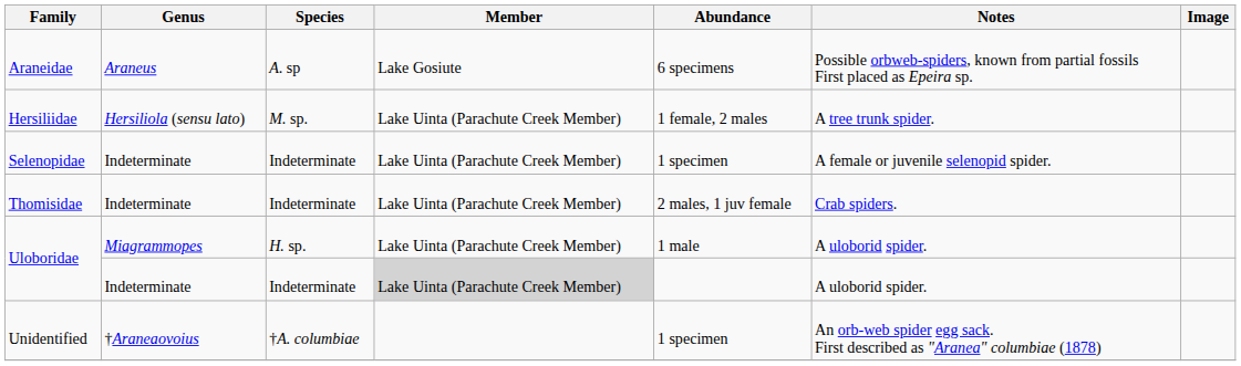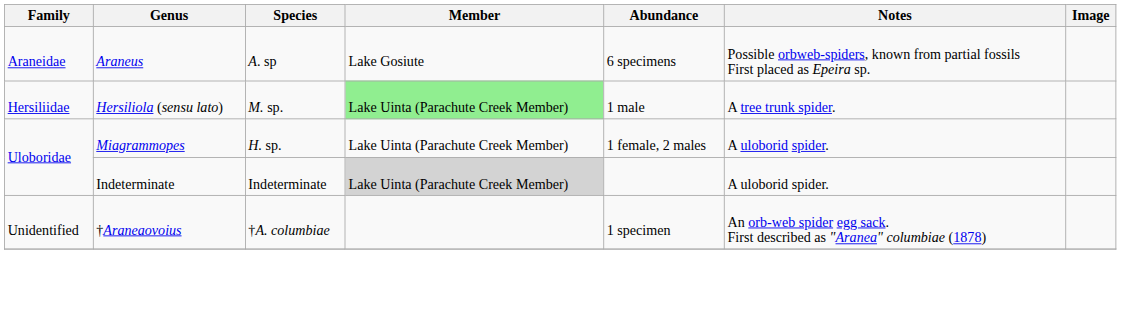 <table class="wikitable" style="margin:auto;width:100%;">
 <tr>
 <th>Family</th>
 <th>Genus</th>
 <th>Species</th>
 <th>Member</th>
 <th>Abundance</th>
 <th>Notes</th>
 <th>Image</th>
 </tr>
 <tr>
 <td><br><a href='#'>Araneidae</a></td>
 <td><br><em><a href='#'>Araneus</a></em></td>
 <td><br><em>A</em>. sp</td>
 <td><br>Lake Gosiute</td>
 <td><br>6 specimens</td>
 <td><br>Possible <a href='#'>orbweb-spiders</a>, known from partial fossils<br>First placed as <em>Epeira</em> sp.</td>
 </tr>
 <tr>
 <td><br><a href='#'>Hersiliidae</a></td>
 <td><br><em><a href='#'>Hersiliola</a></em> (<em>sensu lato</em>)</td>
 <td><br><em>M.</em> sp.</td>
-<td><br>Lake Uinta (Parachute Creek Member)</td>
-<td><br>1 female, 2 males</td>
+<td style="background: lightgreen;"><br>Lake Uinta (Parachute Creek Member)</td>
+<td><br>1 male</td>
 <td><br>A <a href='#'>tree trunk spider</a>.</td>
-<td></td>
-</tr>
-<tr>
-<td><br><a href='#'>Selenopidae</a></td>
-<td><br>Indeterminate</td>
-<td><br>Indeterminate</td>
-<td><br>Lake Uinta (Parachute Creek Member)</td>
-<td><br>1 specimen</td>
-<td><br>A female or juvenile <a href='#'>selenopid</a> spider.</td>
-<td></td>
-</tr>
-<tr>
-<td><br><a href='#'>Thomisidae</a></td>
-<td><br>Indeterminate</td>
-<td><br>Indeterminate</td>
-<td><br>Lake Uinta (Parachute Creek Member)</td>
-<td><br>2 males, 1 juv female</td>
-<td><br><a href='#'>Crab spiders</a>.</td>
 <td></td>
 </tr>
 <tr>
 <td rowspan=2><a href='#'>Uloboridae</a></td>
 <td><br><em><a href='#'>Miagrammopes</a></em></td>
 <td><br><em>H.</em> sp.</td>
 <td><br>Lake Uinta (Parachute Creek Member)</td>
-<td><br>1 male</td>
+<td><br>1 female, 2 males</td>
 <td><br>A <a href='#'>uloborid</a> <a href='#'>spider</a>.</td>
 <td></td>
 </tr>
 <tr>
 <td><br>Indeterminate</td>
 <td><br>Indeterminate</td>
 <td style="background: lightgrey;"><br>Lake Uinta (Parachute Creek Member)</td>
 <td></td>
 <td><br>A uloborid spider.</td>
 <td></td>
 </tr>
 <tr>
 <td><br>Unidentified</td>
 <td><br>†<em><a href='#'>Araneaovoius</a></em> </td>
 <td><br>†<em>A. columbiae</em></td>
 <td></td>
 <td><br>1 specimen</td>
 <td><br>An <a href='#'>orb-web spider</a> <a href='#'>egg sack</a>.<br>First described as <em>"<a href='#'>Aranea</a>" columbiae</em> (<a href='#'>1878</a>)</td>
 <td><br></td>
 </tr>
 <tr>
 </tr>
 </table>
